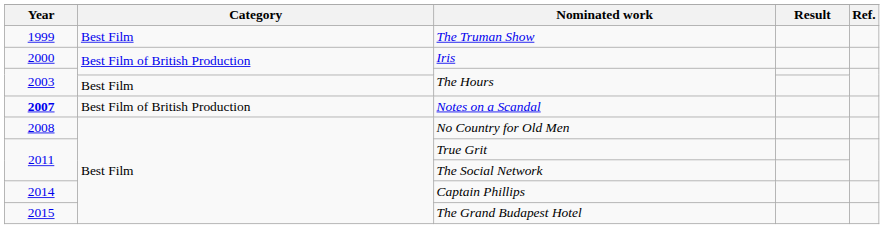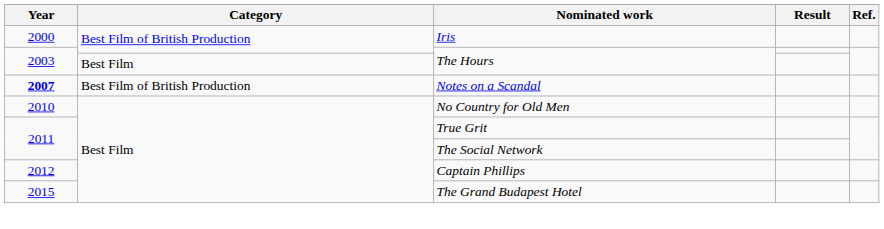 <table class=wikitable>
 <tr>
 </tr>
 <tr>
 <th scope="col" style="width:5em;">Year</th>
 <th scope="col" style="width:26em;">Category</th>
 <th scope="col" style="width:25em;">Nominated work</th>
 <th scope="col" style="width:5em;">Result</th>
 <th>Ref.</th>
-</tr>
-<tr>
-<td style="text-align:center;"><a href='#'>1999</a></td>
-<td><a href='#'>Best Film</a></td>
-<td><em><a href='#'>The Truman Show</a></em></td>
-<td></td>
-<td style="text-align:center;"></td>
 </tr>
 <tr>
 <td style="text-align:center;"><a href='#'>2000</a></td>
 <td rowspan="2"><a href='#'>Best Film of British Production</a></td>
 <td><em><a href='#'>Iris</a></em></td>
 <td></td>
 <td style="text-align:center;"></td>
 </tr>
 <tr>
 <td style="text-align:center;", rowspan="2"><a href='#'>2003</a></td>
 <td rowspan="2"><em>The Hours</em></td>
 <td></td>
 <td rowspan="2" style="text-align:center;"></td>
 </tr>
 <tr>
 <td>Best Film</td>
 <td></td>
 </tr>
 <tr>
 <td style="text-align:center;"><strong><a href='#'>2007</a></strong></td>
 <td>Best Film of British Production</td>
 <td><em><a href='#'>Notes on a Scandal</a></em></td>
 <td></td>
 <td style="text-align:center;"></td>
 </tr>
 <tr>
-<td style="text-align:center;"><a href='#'>2008</a></td>
+<td style="text-align:center;"><a href='#'>2010</a></td>
 <td rowspan="5">Best Film</td>
 <td><em>No Country for Old Men</em></td>
 <td></td>
 <td style="text-align:center;"></td>
 </tr>
 <tr>
 <td style="text-align:center;", rowspan="2"><a href='#'>2011</a></td>
 <td><em>True Grit</em></td>
 <td></td>
 <td rowspan="2" style="text-align:center;"></td>
 </tr>
 <tr>
 <td><em>The Social Network</em></td>
 <td></td>
 </tr>
 <tr>
-<td style="text-align:center;"><a href='#'>2014</a></td>
+<td style="text-align:center;"><a href='#'>2012</a></td>
 <td><em>Captain Phillips</em></td>
 <td></td>
 <td style="text-align:center;"></td>
 </tr>
 <tr>
 <td style="text-align:center;"><a href='#'>2015</a></td>
 <td><em>The Grand Budapest Hotel</em></td>
 <td></td>
 <td style="text-align:center;"></td>
 </tr>
 </table>
